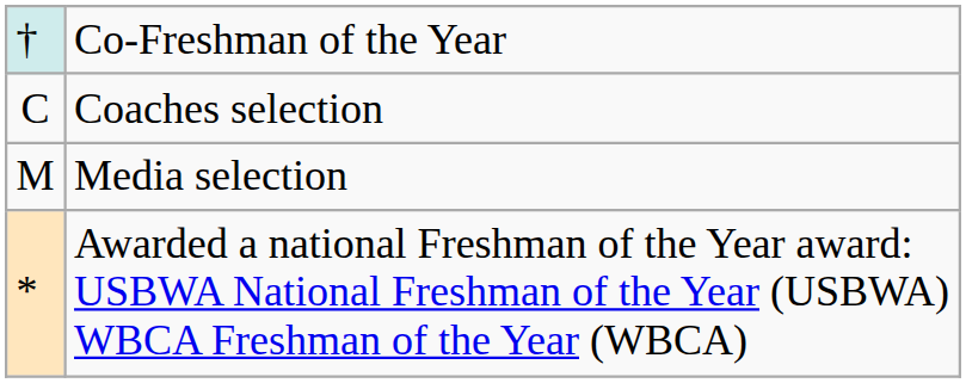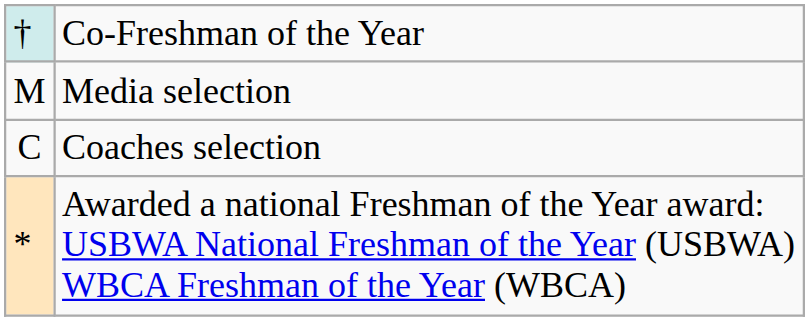 <table class="wikitable">
 <tr>
 <td style="background:#cfecec;">†</td>
 <td>Co-Freshman of the Year</td>
 </tr>
 <tr>
+<td style="text-align:center;">M</td>
+<td>Media selection</td>
+</tr>
+<tr>
 <td style="text-align:center;">C</td>
 <td>Coaches selection</td>
-</tr>
-<tr>
-<td style="text-align:center;">M</td>
-<td>Media selection</td>
 </tr>
 <tr>
 <td style="background:#ffe6bd;">*</td>
 <td>Awarded a national Freshman of the Year award:<br><a href='#'>USBWA National Freshman of the Year</a> (USBWA)<br><a href='#'>WBCA Freshman of the Year</a> (WBCA)</td>
 </tr>
 </table>
